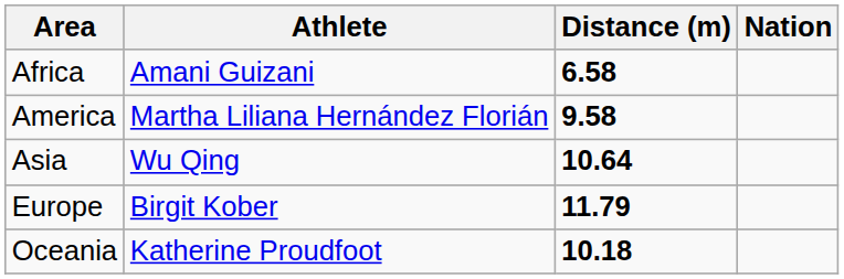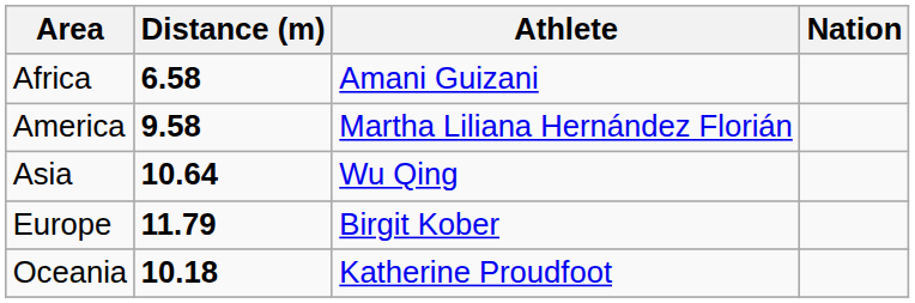 <table class="wikitable">
 <tr>
 <th>Area</th>
+<th>Distance (m)</th>
 <th>Athlete</th>
-<th>Distance (m)</th>
 <th>Nation</th>
 </tr>
 <tr>
 <td>Africa</td>
+<td><strong>6.58</strong></td>
 <td><a href='#'>Amani Guizani</a></td>
-<td><strong>6.58</strong></td>
 <td></td>
 </tr>
 <tr>
 <td>America</td>
+<td><strong>9.58</strong></td>
 <td><a href='#'>Martha Liliana Hernández Florián</a></td>
-<td><strong>9.58</strong></td>
 <td></td>
 </tr>
 <tr>
 <td>Asia</td>
+<td><strong>10.64</strong></td>
 <td><a href='#'>Wu Qing</a></td>
-<td><strong>10.64</strong></td>
 <td></td>
 </tr>
 <tr>
 <td>Europe</td>
+<td><strong>11.79</strong> </td>
 <td><a href='#'>Birgit Kober</a></td>
-<td><strong>11.79</strong> </td>
 <td></td>
 </tr>
 <tr>
 <td>Oceania</td>
+<td><strong>10.18</strong></td>
 <td><a href='#'>Katherine Proudfoot</a></td>
-<td><strong>10.18</strong></td>
 <td></td>
 </tr>
 </table>
